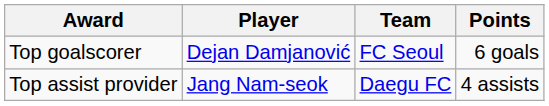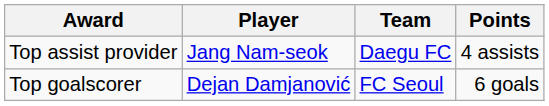 <table class="wikitable">
 <tr>
 <th>Award</th>
 <th>Player</th>
 <th>Team</th>
 <th>Points</th>
 </tr>
 <tr>
+<td>Top assist provider</td>
+<td> <a href='#'>Jang Nam-seok</a></td>
+<td><a href='#'>Daegu FC</a></td>
+<td align="right">4 assists</td>
+</tr>
+<tr>
 <td>Top goalscorer</td>
 <td> <a href='#'>Dejan Damjanović</a></td>
 <td><a href='#'>FC Seoul</a></td>
 <td align="right">6 goals</td>
 </tr>
-<tr>
-<td>Top assist provider</td>
-<td> <a href='#'>Jang Nam-seok</a></td>
-<td><a href='#'>Daegu FC</a></td>
-<td align="right">4 assists</td>
-</tr>
 </table>
